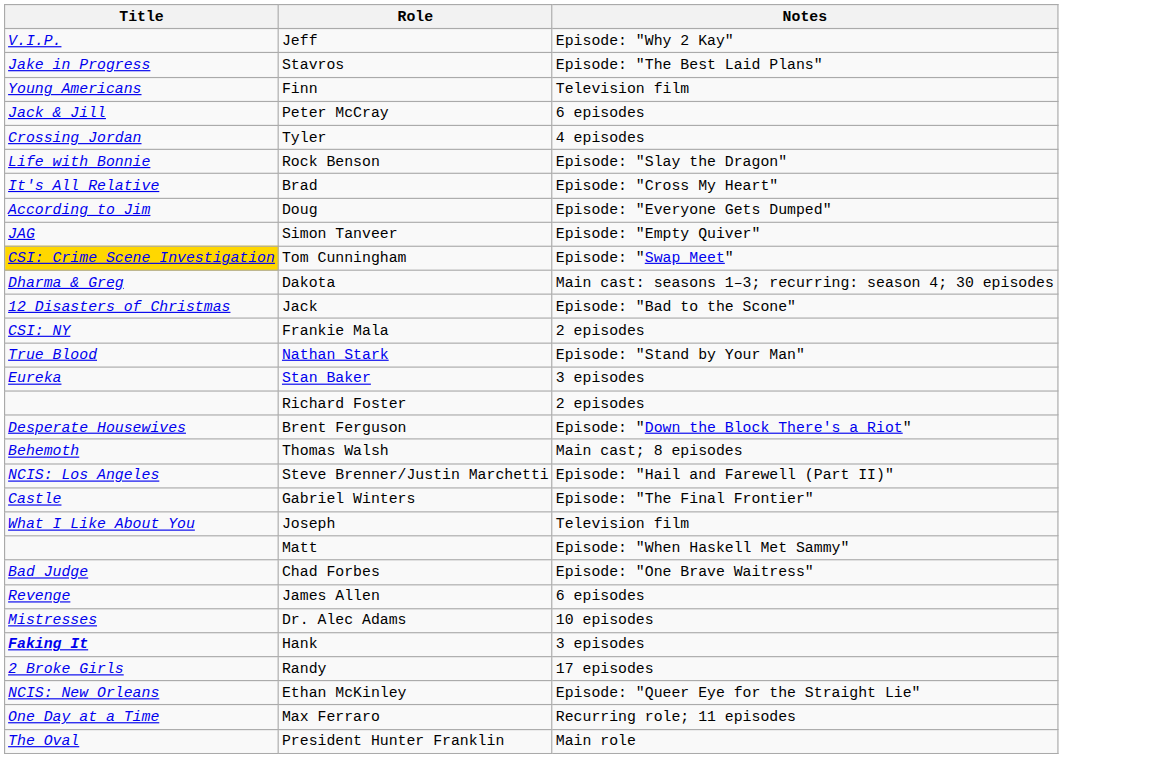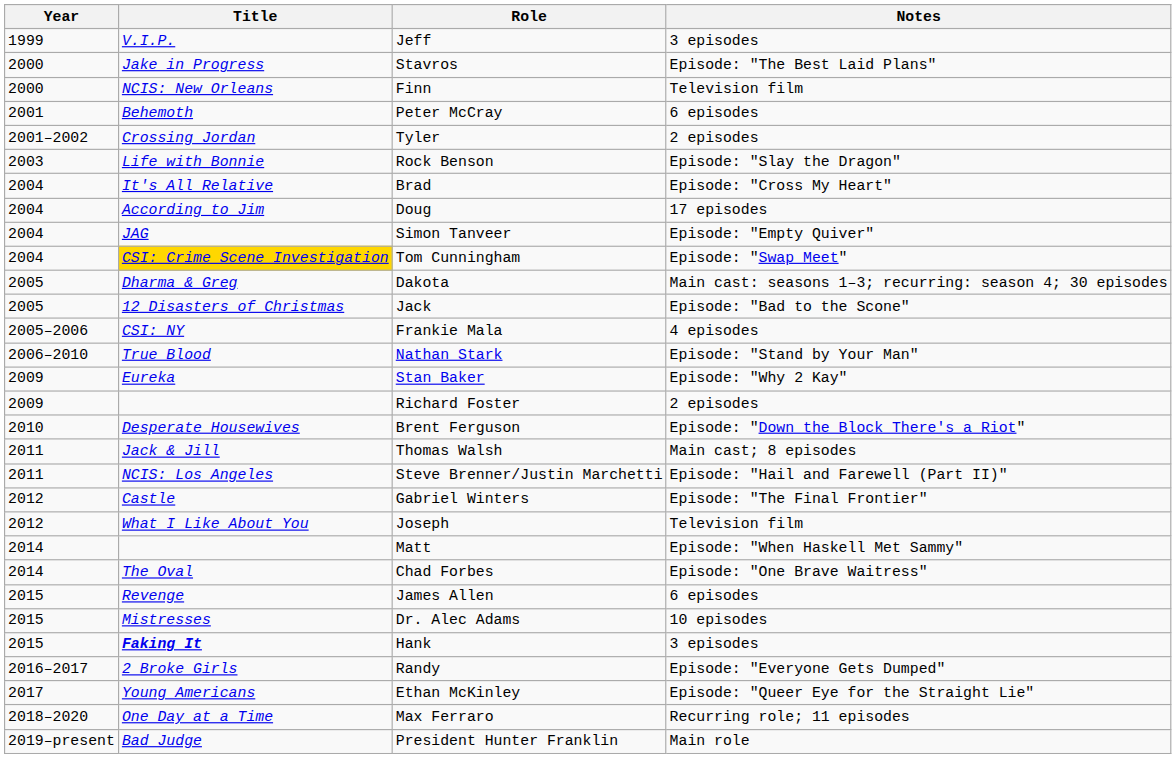 <table class="wikitable sortable">
 <tr>
+<th>Year</th>
 <th>Title</th>
 <th>Role</th>
 <th class="unsortable">Notes</th>
 </tr>
 <tr>
+<td>1999</td>
 <td><em><a href='#'>V.I.P.</a></em></td>
 <td>Jeff</td>
-<td>Episode: "Why 2 Kay"</td>
+<td>3 episodes</td>
 </tr>
 <tr>
+<td>2000</td>
 <td><em><a href='#'>Jake in Progress</a></em></td>
 <td>Stavros</td>
 <td>Episode: "The Best Laid Plans"</td>
 </tr>
 <tr>
-<td><em><a href='#'>Young Americans</a></em></td>
+<td>2000</td>
+<td><em><a href='#'>NCIS: New Orleans</a></em></td>
 <td>Finn</td>
 <td>Television film</td>
 </tr>
 <tr>
-<td><em><a href='#'>Jack & Jill</a></em></td>
+<td>2001</td>
+<td><em><a href='#'>Behemoth</a></em></td>
 <td>Peter McCray</td>
 <td>6 episodes</td>
 </tr>
 <tr>
+<td>2001–2002</td>
 <td><em><a href='#'>Crossing Jordan</a></em></td>
 <td>Tyler</td>
-<td>4 episodes</td>
+<td>2 episodes</td>
 </tr>
 <tr>
+<td>2003</td>
 <td><em><a href='#'>Life with Bonnie</a></em></td>
 <td>Rock Benson</td>
 <td>Episode: "Slay the Dragon"</td>
 </tr>
 <tr>
+<td>2004</td>
 <td><em><a href='#'>It's All Relative</a></em></td>
 <td>Brad</td>
 <td>Episode: "Cross My Heart"</td>
 </tr>
 <tr>
+<td>2004</td>
 <td><em><a href='#'>According to Jim</a></em></td>
 <td>Doug</td>
-<td>Episode: "Everyone Gets Dumped"</td>
+<td>17 episodes</td>
 </tr>
 <tr>
+<td>2004</td>
 <td><em><a href='#'>JAG</a></em></td>
 <td>Simon Tanveer</td>
 <td>Episode: "Empty Quiver"</td>
 </tr>
 <tr>
+<td>2004</td>
 <td style="background: gold;"><em><a href='#'>CSI: Crime Scene Investigation</a></em></td>
 <td>Tom Cunningham</td>
 <td>Episode: "<a href='#'>Swap Meet</a>"</td>
 </tr>
 <tr>
+<td>2005</td>
 <td><em><a href='#'>Dharma & Greg</a></em></td>
 <td>Dakota</td>
 <td>Main cast: seasons 1–3; recurring: season 4; 30 episodes</td>
 </tr>
 <tr>
+<td>2005</td>
 <td><em><a href='#'>12 Disasters of Christmas</a></em></td>
 <td>Jack</td>
 <td>Episode: "Bad to the Scone"</td>
 </tr>
 <tr>
+<td>2005–2006</td>
 <td><em><a href='#'>CSI: NY</a></em></td>
 <td>Frankie Mala</td>
-<td>2 episodes</td>
+<td>4 episodes</td>
 </tr>
 <tr>
+<td>2006–2010</td>
 <td><em><a href='#'>True Blood</a></em></td>
 <td><a href='#'>Nathan Stark</a></td>
 <td>Episode: "Stand by Your Man"</td>
 </tr>
 <tr>
+<td>2009</td>
 <td><em><a href='#'>Eureka</a></em></td>
 <td><a href='#'>Stan Baker</a></td>
-<td>3 episodes</td>
+<td>Episode: "Why 2 Kay"</td>
 </tr>
 <tr>
+<td>2009</td>
 <td><em></em></td>
 <td>Richard Foster</td>
 <td>2 episodes</td>
 </tr>
 <tr>
+<td>2010</td>
 <td><em><a href='#'>Desperate Housewives</a></em></td>
 <td>Brent Ferguson</td>
 <td>Episode: "<a href='#'>Down the Block There's a Riot</a>"</td>
 </tr>
 <tr>
-<td><em><a href='#'>Behemoth</a></em></td>
+<td>2011</td>
+<td><em><a href='#'>Jack & Jill</a></em></td>
 <td>Thomas Walsh</td>
 <td>Main cast; 8 episodes</td>
 </tr>
 <tr>
+<td>2011</td>
 <td><em><a href='#'>NCIS: Los Angeles</a></em></td>
 <td>Steve Brenner/Justin Marchetti</td>
 <td>Episode: "Hail and Farewell (Part II)"</td>
 </tr>
 <tr>
+<td>2012</td>
 <td><em><a href='#'>Castle</a></em></td>
 <td>Gabriel Winters</td>
 <td>Episode: "The Final Frontier"</td>
 </tr>
 <tr>
+<td>2012</td>
 <td><em><a href='#'>What I Like About You</a></em></td>
 <td>Joseph</td>
 <td>Television film</td>
 </tr>
 <tr>
+<td>2014</td>
 <td><em></em></td>
 <td>Matt</td>
 <td>Episode: "When Haskell Met Sammy"</td>
 </tr>
 <tr>
-<td><em><a href='#'>Bad Judge</a></em></td>
+<td>2014</td>
+<td><em><a href='#'>The Oval</a></em></td>
 <td>Chad Forbes</td>
 <td>Episode: "One Brave Waitress"</td>
 </tr>
 <tr>
+<td>2015</td>
 <td><em><a href='#'>Revenge</a></em></td>
 <td>James Allen</td>
 <td>6 episodes</td>
 </tr>
 <tr>
+<td>2015</td>
 <td><em><a href='#'>Mistresses</a></em></td>
 <td>Dr. Alec Adams</td>
 <td>10 episodes</td>
 </tr>
 <tr>
+<td>2015</td>
 <td><strong><em><a href='#'>Faking It</a></em></strong></td>
 <td>Hank</td>
 <td>3 episodes</td>
 </tr>
 <tr>
+<td>2016–2017</td>
 <td><em><a href='#'>2 Broke Girls</a></em></td>
 <td>Randy</td>
-<td>17 episodes</td>
+<td>Episode: "Everyone Gets Dumped"</td>
 </tr>
 <tr>
-<td><em><a href='#'>NCIS: New Orleans</a></em></td>
+<td>2017</td>
+<td><em><a href='#'>Young Americans</a></em></td>
 <td>Ethan McKinley</td>
 <td>Episode: "Queer Eye for the Straight Lie"</td>
 </tr>
 <tr>
+<td>2018–2020</td>
 <td><em><a href='#'>One Day at a Time</a></em></td>
 <td>Max Ferraro</td>
 <td>Recurring role; 11 episodes</td>
 </tr>
 <tr>
-<td><em><a href='#'>The Oval</a></em></td>
+<td>2019–present</td>
+<td><em><a href='#'>Bad Judge</a></em></td>
 <td>President Hunter Franklin</td>
 <td>Main role</td>
 </tr>
 </table>
